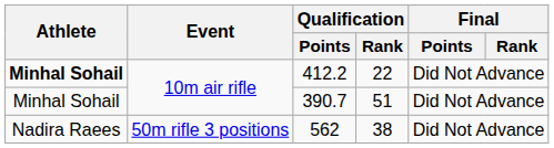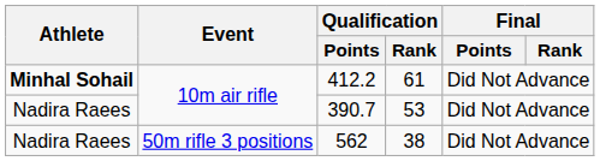 <table class=wikitable style="text-align:center; font-size:95%">
 <tr>
 <th rowspan=2>Athlete</th>
 <th rowspan=2>Event</th>
 <th colspan=2>Qualification</th>
 <th colspan=2>Final</th>
 </tr>
 <tr style="font-size:95%">
 <th>Points</th>
 <th>Rank</th>
 <th>Points</th>
 <th>Rank</th>
 </tr>
 <tr>
 <td><strong>Minhal Sohail</strong></td>
 <td style="text-align:center;" rowspan=2><a href='#'>10m air rifle</a></td>
 <td>412.2</td>
-<td>22</td>
+<td>61</td>
 <td style="text-align:center;" colspan=2>Did Not Advance</td>
 </tr>
 <tr>
-<td>Minhal Sohail</td>
+<td>Nadira Raees</td>
 <td>390.7</td>
-<td>51</td>
+<td>53</td>
 <td style="text-align:center;" colspan=2>Did Not Advance</td>
 </tr>
 <tr>
 <td>Nadira Raees</td>
 <td style="text-align:center;"><a href='#'>50m rifle 3 positions</a></td>
 <td>562</td>
 <td>38</td>
 <td style="text-align:center;" colspan=2>Did Not Advance</td>
 </tr>
 </table>
